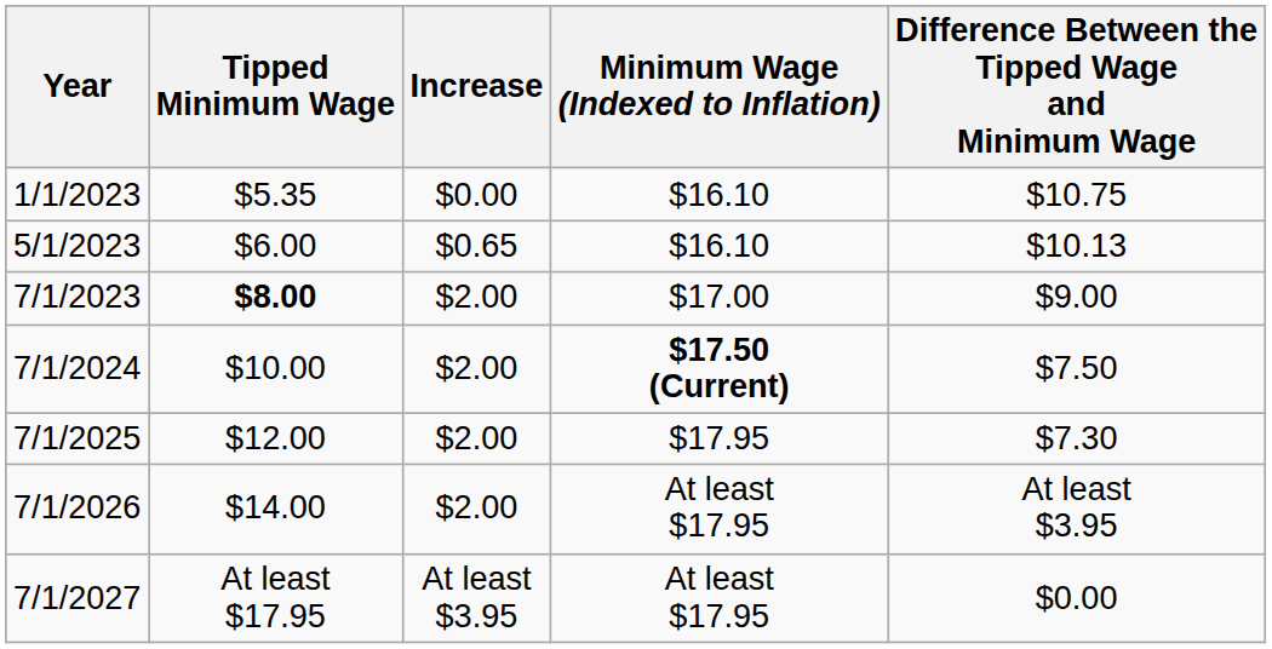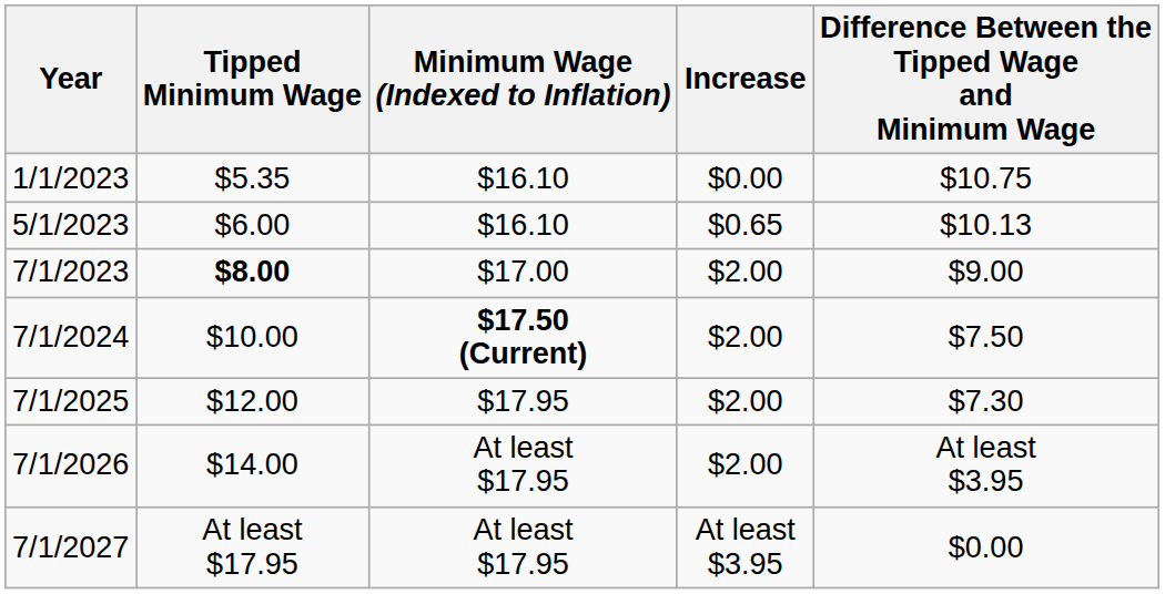 <table class="wikitable">
 <tr style="text-align:center;">
 <th>Year</th>
 <th>Tipped<br> Minimum Wage</th>
+<th>Minimum Wage<br><em>(Indexed to Inflation)</em></th>
 <th>Increase</th>
-<th>Minimum Wage<br><em>(Indexed to Inflation)</em></th>
 <th>Difference Between the <br>Tipped Wage <br>and<br> Minimum Wage</th>
 </tr>
 <tr style="text-align:center;">
 <td>1/1/2023</td>
 <td>$5.35</td>
+<td>$16.10</td>
 <td>$0.00</td>
-<td>$16.10</td>
 <td>$10.75</td>
 </tr>
 <tr style="text-align:center;">
 <td>5/1/2023</td>
 <td>$6.00</td>
+<td>$16.10</td>
 <td>$0.65</td>
-<td>$16.10</td>
 <td>$10.13</td>
 </tr>
 <tr style="text-align:center;">
 <td>7/1/2023</td>
 <td><strong>$8.00</strong></td>
+<td>$17.00</td>
 <td>$2.00</td>
-<td>$17.00</td>
 <td>$9.00</td>
 </tr>
 <tr style="text-align:center;">
 <td>7/1/2024</td>
 <td>$10.00</td>
+<td><strong>$17.50<br>(Current)</strong></td>
 <td>$2.00</td>
-<td><strong>$17.50<br>(Current)</strong></td>
 <td>$7.50</td>
 </tr>
 <tr style="text-align:center;">
 <td>7/1/2025</td>
 <td>$12.00</td>
+<td>$17.95</td>
 <td>$2.00</td>
-<td>$17.95</td>
 <td>$7.30</td>
 </tr>
 <tr style="text-align:center;">
 <td>7/1/2026</td>
 <td>$14.00</td>
+<td>At least <br>$17.95</td>
 <td>$2.00</td>
-<td>At least <br>$17.95</td>
 <td>At least<br> $3.95</td>
 </tr>
 <tr style="text-align:center;">
 <td>7/1/2027</td>
 <td>At least <br>$17.95</td>
+<td>At least<br> $17.95</td>
 <td>At least <br>$3.95</td>
-<td>At least<br> $17.95</td>
 <td>$0.00</td>
 </tr>
 </table>
